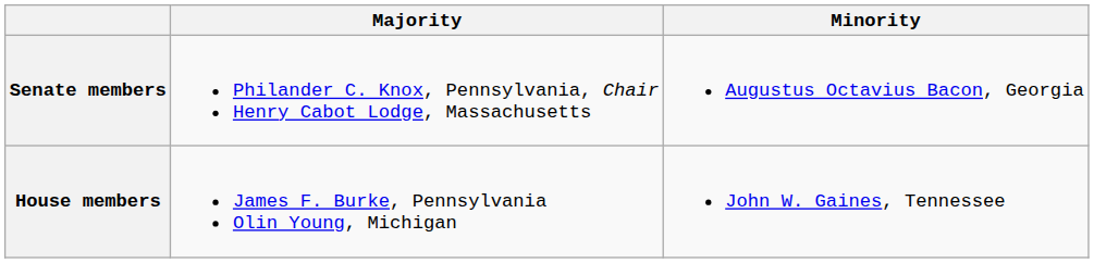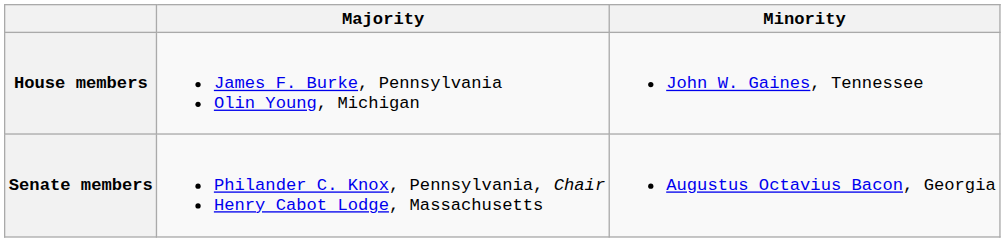 <table class=wikitable>
 <tr>
 <th></th>
 <th>Majority</th>
 <th>Minority</th>
 </tr>
 <tr>
+<th>House members</th>
+<td valign="top" ><br><ul><li><a href='#'>James F. Burke</a>, Pennsylvania</li><li><a href='#'>Olin Young</a>, Michigan</li></ul></td>
+<td valign="top" ><br><ul><li><a href='#'>John W. Gaines</a>, Tennessee</li></ul></td>
+</tr>
+<tr>
 <th>Senate members</th>
 <td valign="top" ><br><ul><li><a href='#'>Philander C. Knox</a>, Pennsylvania, <em>Chair</em></li><li><a href='#'>Henry Cabot Lodge</a>, Massachusetts</li></ul></td>
 <td valign="top" ><br><ul><li><a href='#'>Augustus Octavius Bacon</a>, Georgia</li></ul></td>
 </tr>
-<tr>
-<th>House members</th>
-<td valign="top" ><br><ul><li><a href='#'>James F. Burke</a>, Pennsylvania</li><li><a href='#'>Olin Young</a>, Michigan</li></ul></td>
-<td valign="top" ><br><ul><li><a href='#'>John W. Gaines</a>, Tennessee</li></ul></td>
-</tr>
 </table>
